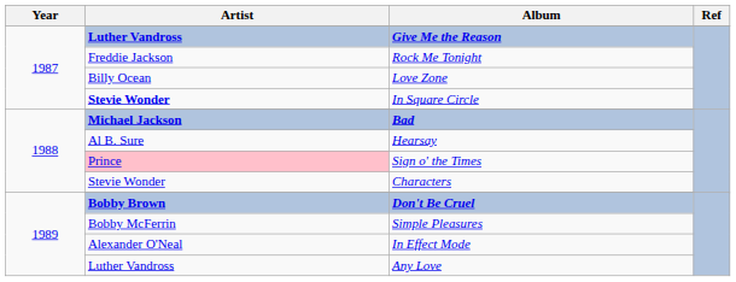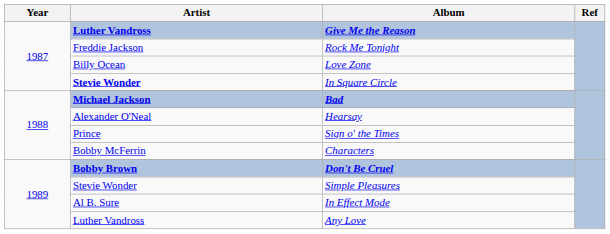 <table class="wikitable" style="width:100%;">
 <tr style="background:#bebebe;">
 <th style="width:11%;">Year</th>
 <th style="width:42%;">Artist</th>
 <th style="width:42%;">Album</th>
 <th style="width:5%;">Ref</th>
 </tr>
 <tr>
 <td rowspan="5" align="center"><a href='#'>1987</a></td>
 </tr>
 <tr style="background:#B0C4DE">
 <td><strong><a href='#'>Luther Vandross</a></strong></td>
 <td><strong><em><a href='#'>Give Me the Reason</a></em></strong></td>
 <td rowspan="5" align="center"></td>
 </tr>
 <tr>
 <td><a href='#'>Freddie Jackson</a></td>
 <td><em><a href='#'>Rock Me Tonight</a></em></td>
 </tr>
 <tr>
 <td><a href='#'>Billy Ocean</a></td>
 <td><em><a href='#'>Love Zone</a></em></td>
 </tr>
 <tr>
 <td><strong><a href='#'>Stevie Wonder</a></strong></td>
 <td><em><a href='#'>In Square Circle</a></em></td>
 </tr>
 <tr>
 <td rowspan="5" align="center"><a href='#'>1988</a></td>
 </tr>
 <tr style="background:#B0C4DE">
 <td><strong><a href='#'>Michael Jackson</a></strong></td>
 <td><strong><em><a href='#'>Bad</a></em></strong></td>
 <td rowspan="5" align="center"></td>
 </tr>
 <tr>
-<td><a href='#'>Al B. Sure</a></td>
+<td><a href='#'>Alexander O'Neal</a></td>
 <td><em><a href='#'>Hearsay</a></em></td>
 </tr>
 <tr>
-<td style="background: pink;"><a href='#'>Prince</a></td>
+<td><a href='#'>Prince</a></td>
 <td><em><a href='#'>Sign o' the Times</a></em></td>
 </tr>
 <tr>
-<td><a href='#'>Stevie Wonder</a></td>
+<td><a href='#'>Bobby McFerrin</a></td>
 <td><em><a href='#'>Characters</a></em></td>
 </tr>
 <tr>
 <td rowspan="5" align="center"><a href='#'>1989</a></td>
 </tr>
 <tr style="background:#B0C4DE">
 <td><strong><a href='#'>Bobby Brown</a></strong></td>
 <td><strong><em><a href='#'>Don't Be Cruel</a></em></strong></td>
 <td rowspan="5" align="center"></td>
 </tr>
 <tr>
-<td><a href='#'>Bobby McFerrin</a></td>
+<td><a href='#'>Stevie Wonder</a></td>
 <td><em><a href='#'>Simple Pleasures</a></em></td>
 </tr>
 <tr>
-<td><a href='#'>Alexander O'Neal</a></td>
+<td><a href='#'>Al B. Sure</a></td>
 <td><em><a href='#'>In Effect Mode</a></em></td>
 </tr>
 <tr>
 <td><a href='#'>Luther Vandross</a></td>
 <td><em><a href='#'>Any Love</a></em></td>
 </tr>
 </table>
